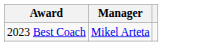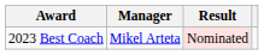 <table class="wikitable" style="text-align:center;">
 <tr>
 <th>Award</th>
 <th>Manager</th>
+<th>Result</th>
 <th></th>
 </tr>
 <tr>
 <td>2023 <a href='#'>Best Coach</a></td>
 <td> <a href='#'>Mikel Arteta</a></td>
+<td style="background:#ffe3e3;">Nominated</td>
 <td></td>
 </tr>
 </table>
